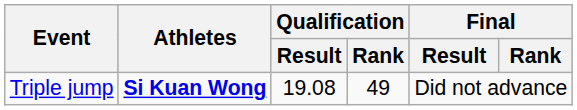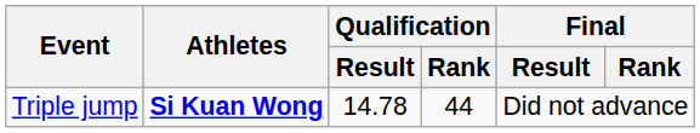 <table class="wikitable" border="1" style="font-size:90%">
 <tr>
 <th rowspan="2">Event</th>
 <th rowspan="2">Athletes</th>
 <th colspan="2">Qualification</th>
 <th colspan="2">Final</th>
 </tr>
 <tr>
 <th>Result</th>
 <th>Rank</th>
 <th>Result</th>
 <th>Rank</th>
 </tr>
 <tr>
 <td><a href='#'>Triple jump</a></td>
 <td><strong><a href='#'>Si Kuan Wong</a></strong></td>
-<td align=center>19.08</td>
-<td align=center>49</td>
+<td align=center>14.78</td>
+<td align=center>44</td>
 <td align=center colspan="2">Did not advance</td>
 </tr>
 </table>
